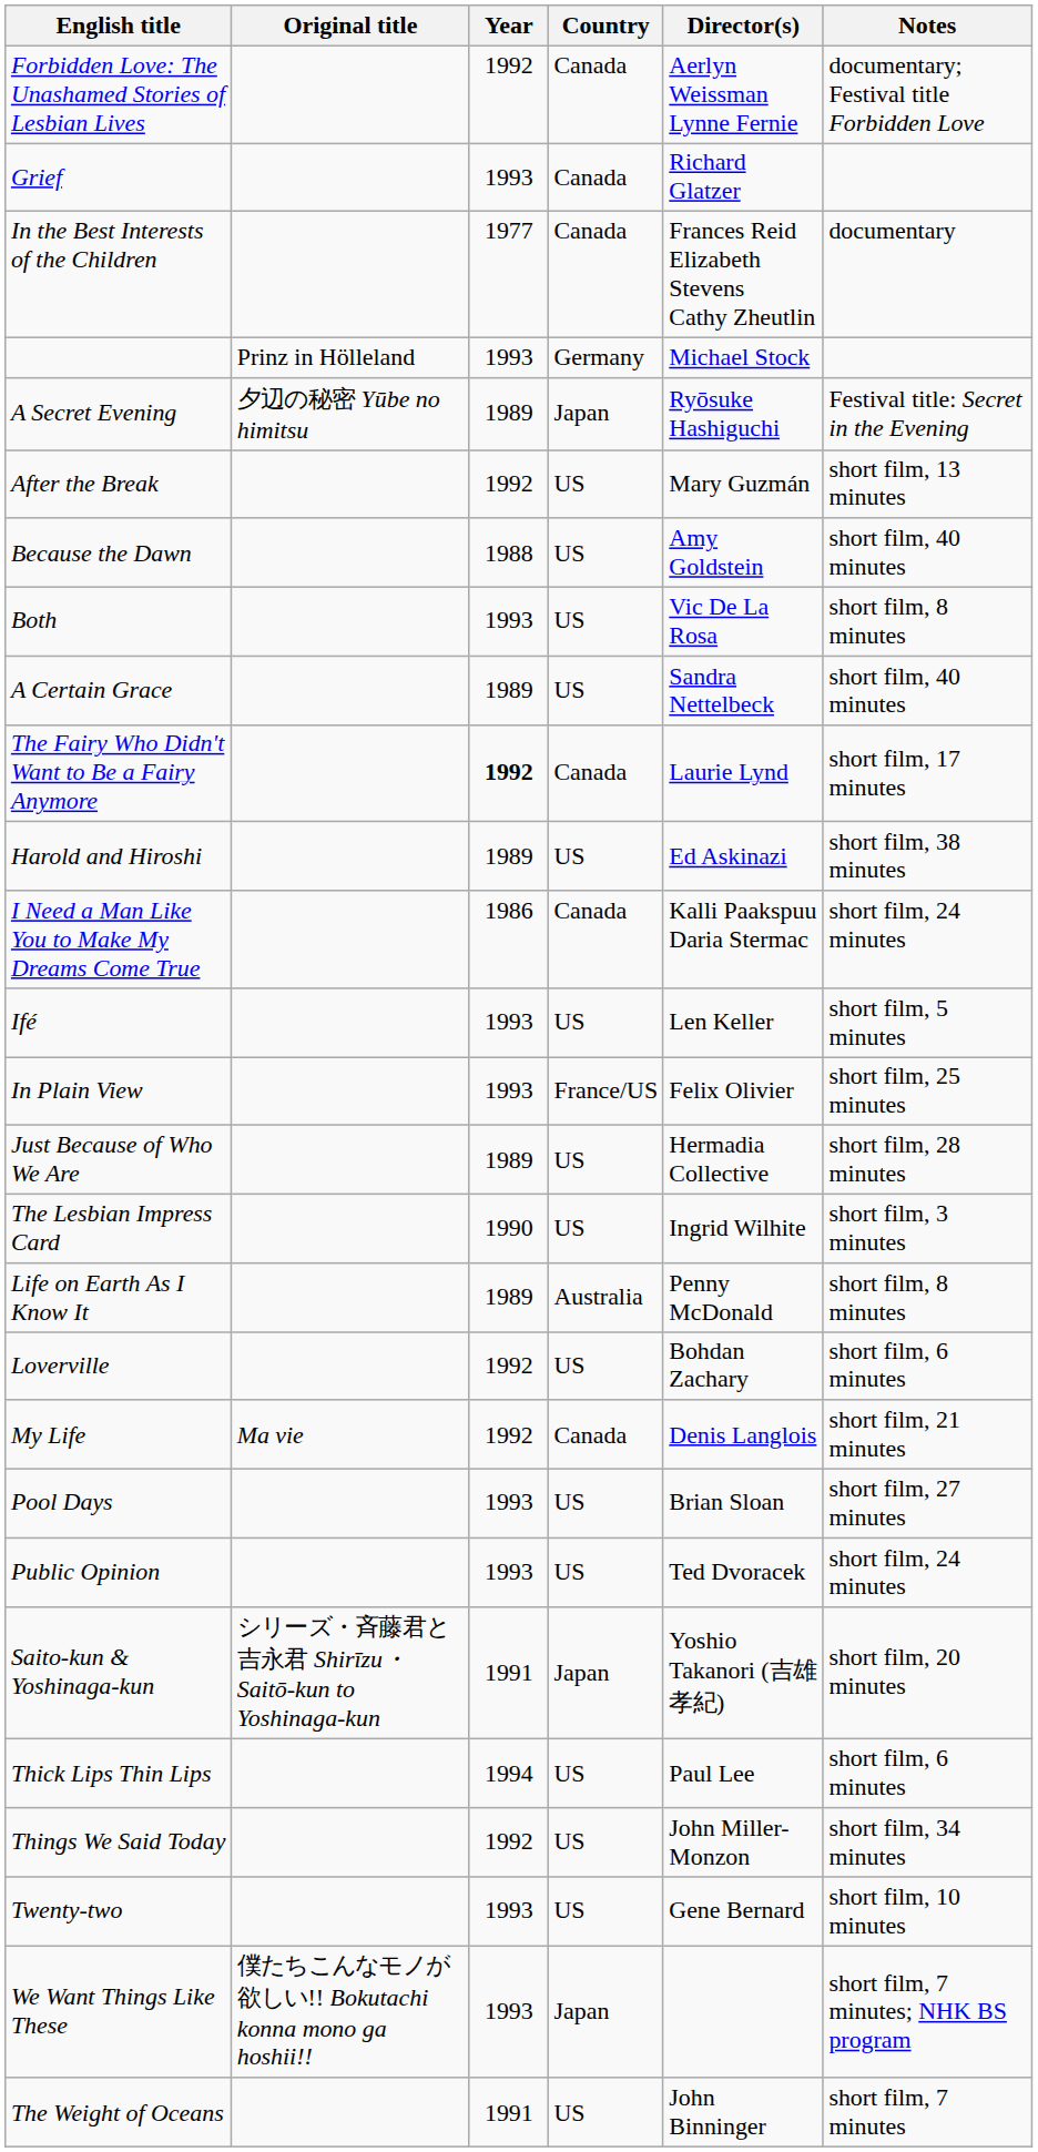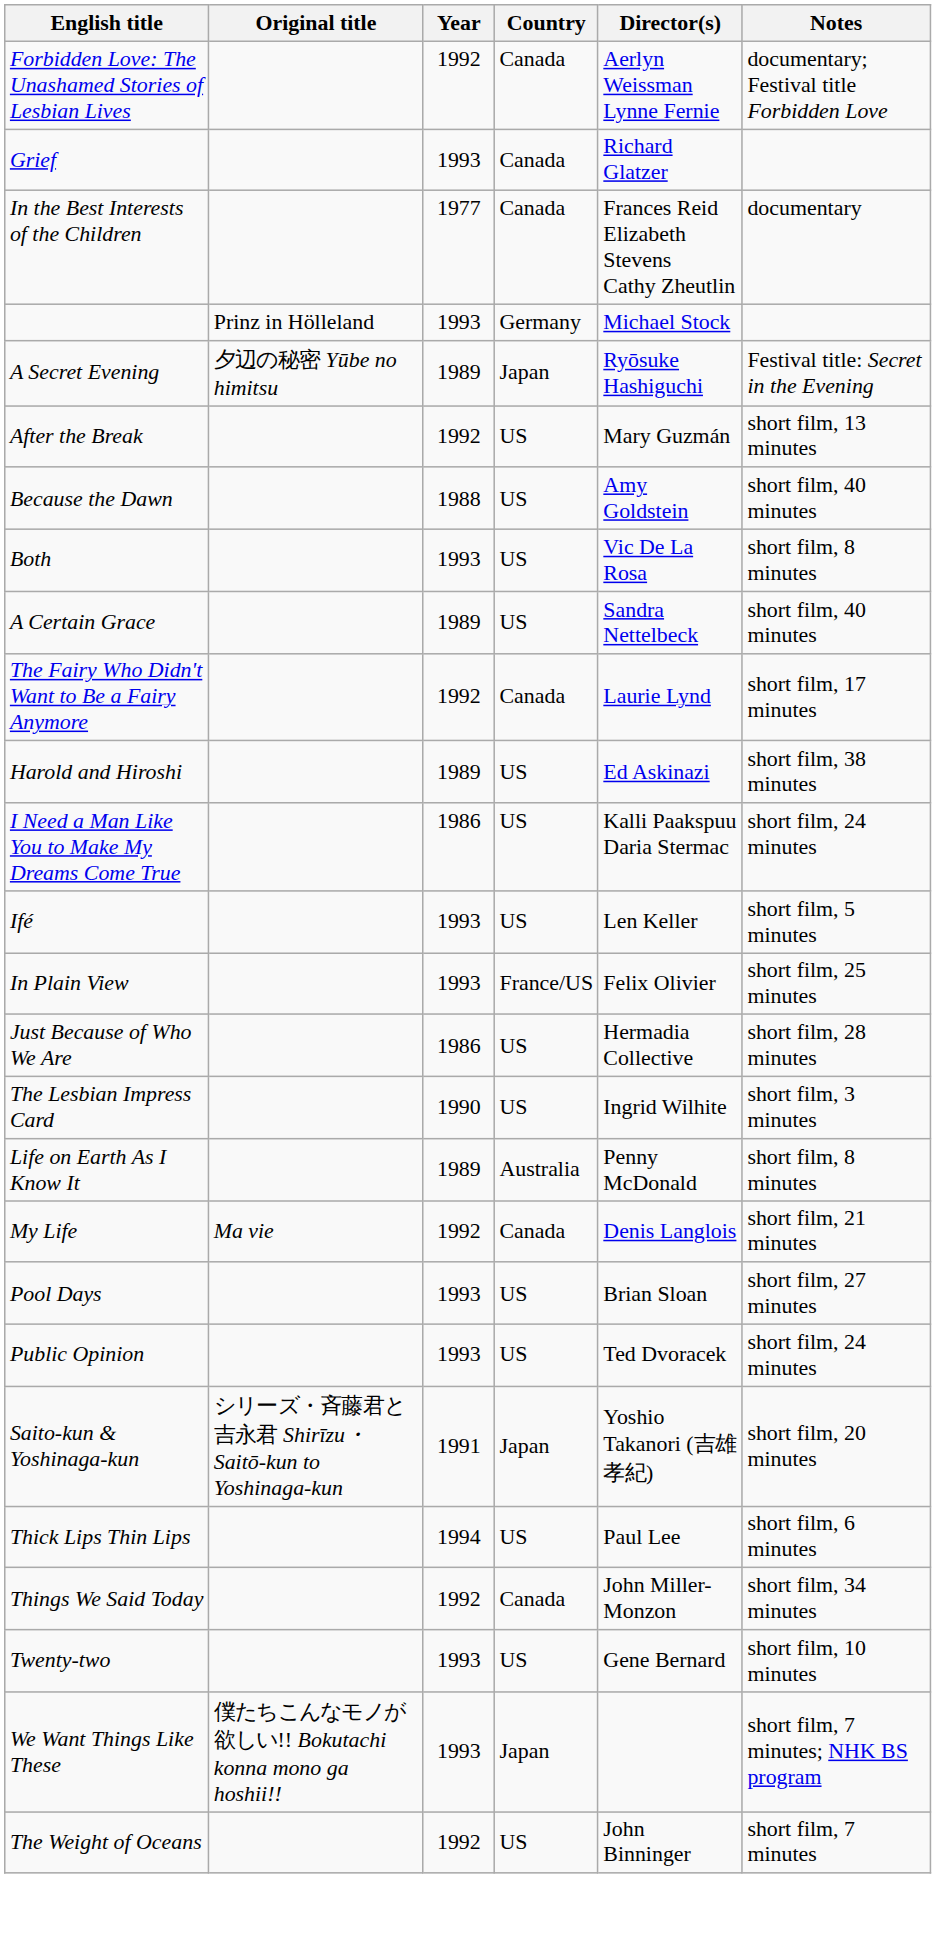 <table class="wikitable" style="font-size: 90%;">
 <tr>
 <th>English title</th>
 <th>Original title</th>
 <th style="width:40px;">Year</th>
 <th>Country</th>
 <th>Director(s)</th>
 <th>Notes</th>
 </tr>
 <tr valign="top">
 <td><em><a href='#'>Forbidden Love: The Unashamed Stories of Lesbian Lives</a></em></td>
 <td></td>
 <td style="text-align:center;">1992</td>
 <td>Canada</td>
 <td><a href='#'>Aerlyn Weissman</a> <br> <a href='#'>Lynne Fernie</a></td>
 <td>documentary; Festival title <em>Forbidden Love</em></td>
 </tr>
 <tr>
 <td><em><a href='#'>Grief</a></em></td>
 <td></td>
 <td style="text-align:center;">1993</td>
 <td>Canada</td>
 <td><a href='#'>Richard Glatzer</a></td>
 <td></td>
 </tr>
 <tr valign="top">
 <td><em>In the Best Interests of the Children</em></td>
 <td></td>
 <td style="text-align:center;">1977</td>
 <td>Canada</td>
 <td>Frances Reid <br> Elizabeth Stevens <br> Cathy Zheutlin</td>
 <td>documentary</td>
 </tr>
 <tr>
 <td><em></em></td>
 <td>Prinz in Hölleland</td>
 <td style="text-align:center;">1993</td>
 <td>Germany</td>
 <td><a href='#'>Michael Stock</a></td>
 <td></td>
 </tr>
 <tr>
 <td><em>A Secret Evening</em></td>
 <td>夕辺の秘密 <em>Yūbe no himitsu</em></td>
 <td style="text-align:center;">1989</td>
 <td>Japan</td>
 <td><a href='#'>Ryōsuke Hashiguchi</a></td>
 <td>Festival title: <em>Secret in the Evening</em></td>
 </tr>
 <tr>
 <td><em>After the Break</em></td>
 <td></td>
 <td style="text-align:center;">1992</td>
 <td>US</td>
 <td>Mary Guzmán</td>
 <td>short film, 13 minutes</td>
 </tr>
 <tr>
 <td><em>Because the Dawn</em></td>
 <td></td>
 <td style="text-align:center;">1988</td>
 <td>US</td>
 <td><a href='#'>Amy Goldstein</a></td>
 <td>short film, 40 minutes</td>
 </tr>
 <tr>
 <td><em>Both</em></td>
 <td></td>
 <td style="text-align:center;">1993</td>
 <td>US</td>
 <td><a href='#'>Vic De La Rosa</a></td>
 <td>short film, 8 minutes</td>
 </tr>
 <tr>
 <td><em>A Certain Grace</em></td>
 <td></td>
 <td style="text-align:center;">1989</td>
 <td>US</td>
 <td><a href='#'>Sandra Nettelbeck</a></td>
 <td>short film, 40 minutes</td>
 </tr>
 <tr>
 <td><em><a href='#'>The Fairy Who Didn't Want to Be a Fairy Anymore</a></em></td>
 <td></td>
-<td style="text-align:center;"><strong>1992</strong></td>
+<td style="text-align:center;">1992</td>
 <td>Canada</td>
 <td><a href='#'>Laurie Lynd</a></td>
 <td>short film, 17 minutes</td>
 </tr>
 <tr>
 <td><em>Harold and Hiroshi</em></td>
 <td></td>
 <td style="text-align:center;">1989</td>
 <td>US</td>
 <td><a href='#'>Ed Askinazi</a></td>
 <td>short film, 38 minutes</td>
 </tr>
 <tr valign="top">
 <td><em><a href='#'>I Need a Man Like You to Make My Dreams Come True</a></em></td>
 <td></td>
 <td style="text-align:center;">1986</td>
-<td>Canada</td>
+<td>US</td>
 <td>Kalli Paakspuu <br> Daria Stermac</td>
 <td>short film, 24 minutes</td>
 </tr>
 <tr>
 <td><em>Ifé</em></td>
 <td></td>
 <td style="text-align:center;">1993</td>
 <td>US</td>
 <td>Len Keller</td>
 <td>short film, 5 minutes</td>
 </tr>
 <tr>
 <td><em>In Plain View</em></td>
 <td></td>
 <td style="text-align:center;">1993</td>
 <td>France/US</td>
 <td>Felix Olivier</td>
 <td>short film, 25 minutes</td>
 </tr>
 <tr>
 <td><em>Just Because of Who We Are</em></td>
 <td></td>
-<td style="text-align:center;">1989</td>
+<td style="text-align:center;">1986</td>
 <td>US</td>
 <td>Hermadia Collective</td>
 <td>short film, 28 minutes</td>
 </tr>
 <tr>
 <td><em>The Lesbian Impress Card</em></td>
 <td></td>
 <td style="text-align:center;">1990</td>
 <td>US</td>
 <td>Ingrid Wilhite</td>
 <td>short film, 3 minutes</td>
 </tr>
 <tr>
 <td><em>Life on Earth As I Know It</em></td>
 <td></td>
 <td style="text-align:center;">1989</td>
 <td>Australia</td>
 <td>Penny McDonald</td>
 <td>short film, 8 minutes</td>
-</tr>
-<tr>
-<td><em>Loverville</em></td>
-<td></td>
-<td style="text-align:center;">1992</td>
-<td>US</td>
-<td>Bohdan Zachary</td>
-<td>short film, 6 minutes</td>
 </tr>
 <tr>
 <td><em>My Life</em></td>
 <td><em>Ma vie</em></td>
 <td style="text-align:center;">1992</td>
 <td>Canada</td>
 <td><a href='#'>Denis Langlois</a></td>
 <td>short film, 21 minutes</td>
 </tr>
 <tr>
 <td><em>Pool Days</em></td>
 <td></td>
 <td style="text-align:center;">1993</td>
 <td>US</td>
 <td>Brian Sloan</td>
 <td>short film, 27 minutes</td>
 </tr>
 <tr>
 <td><em>Public Opinion</em></td>
 <td></td>
 <td style="text-align:center;">1993</td>
 <td>US</td>
 <td>Ted Dvoracek</td>
 <td>short film, 24 minutes</td>
 </tr>
 <tr>
 <td><em>Saito-kun & Yoshinaga-kun</em></td>
 <td>シリーズ・斉藤君と吉永君 <em>Shirīzu・Saitō-kun to Yoshinaga-kun</em></td>
 <td style="text-align:center;">1991</td>
 <td>Japan</td>
 <td>Yoshio Takanori (吉雄孝紀)</td>
 <td>short film, 20 minutes</td>
 </tr>
 <tr>
 <td><em>Thick Lips Thin Lips</em></td>
 <td></td>
 <td style="text-align:center;">1994</td>
 <td>US</td>
 <td>Paul Lee</td>
 <td>short film, 6 minutes</td>
 </tr>
 <tr>
 <td><em>Things We Said Today</em></td>
 <td></td>
 <td style="text-align:center;">1992</td>
-<td>US</td>
+<td>Canada</td>
 <td>John Miller-Monzon</td>
 <td>short film, 34 minutes</td>
 </tr>
 <tr>
 <td><em>Twenty-two</em></td>
 <td></td>
 <td style="text-align:center;">1993</td>
 <td>US</td>
 <td>Gene Bernard</td>
 <td>short film, 10 minutes</td>
 </tr>
 <tr>
 <td><em>We Want Things Like These</em></td>
 <td>僕たちこんなモノが欲しい!! <em>Bokutachi konna mono ga hoshii!!</em></td>
 <td style="text-align:center;">1993</td>
 <td>Japan</td>
 <td></td>
 <td>short film, 7 minutes; <a href='#'>NHK BS program</a></td>
 </tr>
 <tr>
 <td><em>The Weight of Oceans</em></td>
 <td></td>
-<td style="text-align:center;">1991</td>
+<td style="text-align:center;">1992</td>
 <td>US</td>
 <td>John Binninger</td>
 <td>short film, 7 minutes</td>
 </tr>
 </table>
